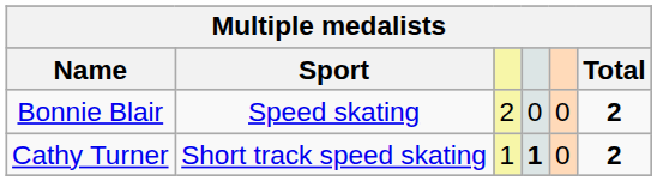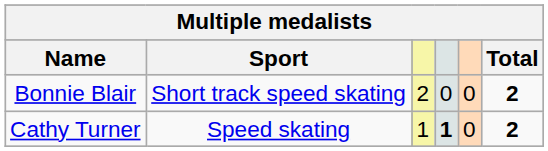 <table class=wikitable style=font-size:85%;float:right;text-align:center>
 <tr>
 <th colspan=7>Multiple medalists</th>
 </tr>
 <tr>
 <th>Name</th>
 <th>Sport</th>
 <td bgcolor=F7F6A8></td>
 <td bgcolor=DCE5E5></td>
 <td bgcolor=FFDAB9></td>
 <th>Total</th>
 </tr>
 <tr>
 <td><a href='#'>Bonnie Blair</a></td>
-<td><a href='#'>Speed skating</a></td>
+<td><a href='#'>Short track speed skating</a></td>
 <td bgcolor=F7F6A8>2</td>
 <td bgcolor=DCE5E5>0</td>
 <td bgcolor=FFDAB9>0</td>
 <td><strong>2</strong></td>
 </tr>
 <tr>
 <td><a href='#'>Cathy Turner</a></td>
-<td><a href='#'>Short track speed skating</a></td>
+<td><a href='#'>Speed skating</a></td>
 <td bgcolor=F7F6A8>1</td>
 <td bgcolor=DCE5E5><strong>1</strong></td>
 <td bgcolor=FFDAB9>0</td>
 <td><strong>2</strong></td>
 </tr>
 </table>
